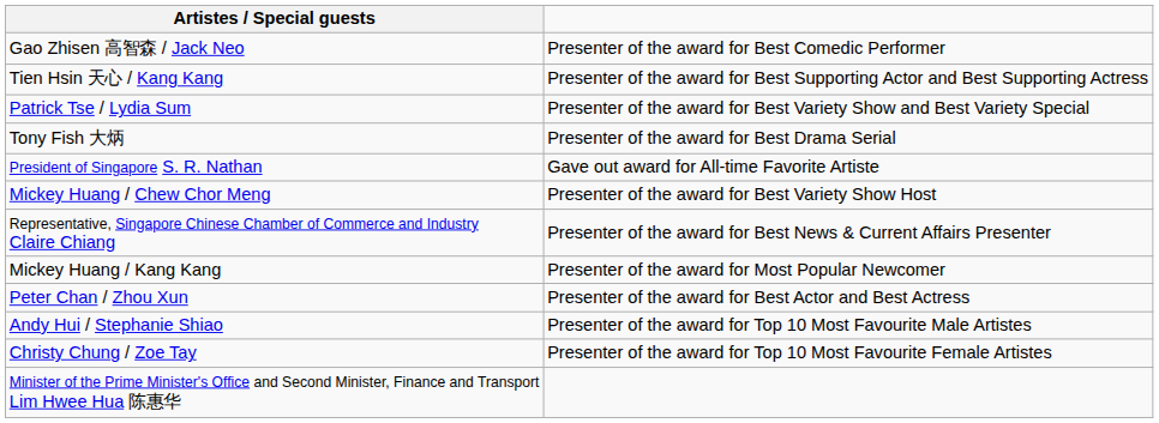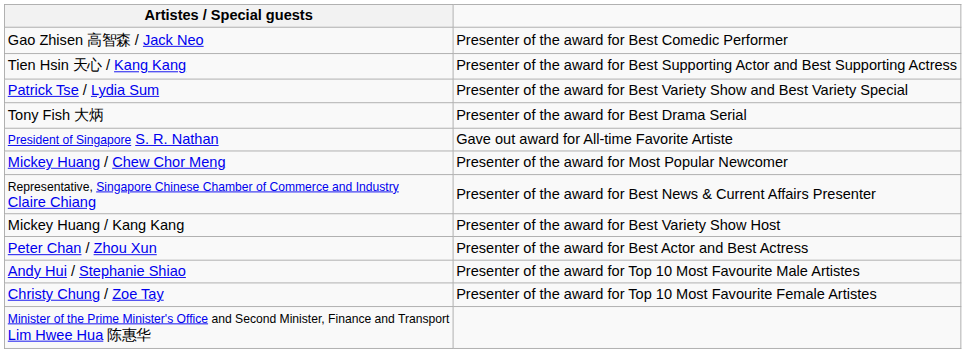 <table class="wikitable">
 <tr>
 <th>Artistes / Special guests</th>
 </tr>
 <tr>
 <td>Gao Zhisen 高智森 / <a href='#'>Jack Neo</a></td>
 <td>Presenter of the award for Best Comedic Performer</td>
 </tr>
 <tr>
 <td>Tien Hsin 天心 / <a href='#'>Kang Kang</a></td>
 <td>Presenter of the award for Best Supporting Actor and Best Supporting Actress</td>
 </tr>
 <tr>
 <td><a href='#'>Patrick Tse</a> / <a href='#'>Lydia Sum</a></td>
 <td>Presenter of the award for Best Variety Show and Best Variety Special</td>
 </tr>
 <tr>
 <td>Tony Fish 大炳</td>
 <td>Presenter of the award for Best Drama Serial</td>
 </tr>
 <tr>
 <td><small><a href='#'>President of Singapore</a></small> <a href='#'>S. R. Nathan</a></td>
 <td>Gave out award for All-time Favorite Artiste</td>
 </tr>
 <tr>
 <td><a href='#'>Mickey Huang</a> / <a href='#'>Chew Chor Meng</a></td>
-<td>Presenter of the award for Best Variety Show Host</td>
+<td>Presenter of the award for Most Popular Newcomer</td>
 </tr>
 <tr>
 <td><small>Representative, <a href='#'>Singapore Chinese Chamber of Commerce and Industry</a></small><br><a href='#'>Claire Chiang</a></td>
 <td>Presenter of the award for Best News & Current Affairs Presenter</td>
 </tr>
 <tr>
 <td>Mickey Huang / Kang Kang</td>
-<td>Presenter of the award for Most Popular Newcomer</td>
+<td>Presenter of the award for Best Variety Show Host</td>
 </tr>
 <tr>
 <td><a href='#'>Peter Chan</a> / <a href='#'>Zhou Xun</a></td>
 <td>Presenter of the award for Best Actor and Best Actress</td>
 </tr>
 <tr>
 <td><a href='#'>Andy Hui</a> / <a href='#'>Stephanie Shiao</a></td>
 <td>Presenter of the award for Top 10 Most Favourite Male Artistes</td>
 </tr>
 <tr>
 <td><a href='#'>Christy Chung</a> / <a href='#'>Zoe Tay</a></td>
 <td>Presenter of the award for Top 10 Most Favourite Female Artistes</td>
 </tr>
 <tr>
 <td><small><a href='#'>Minister of the Prime Minister's Office</a> and Second Minister, Finance and Transport</small><br><a href='#'>Lim Hwee Hua</a> 陈惠华</td>
 <td></td>
 </tr>
 </table>
